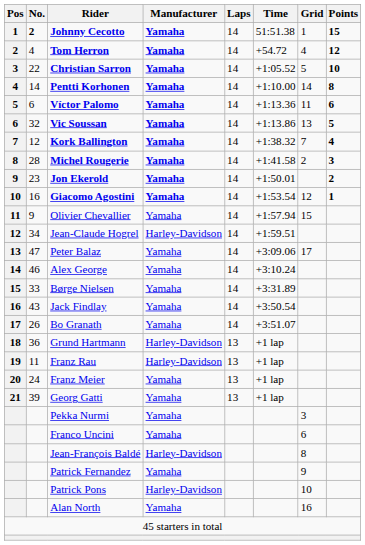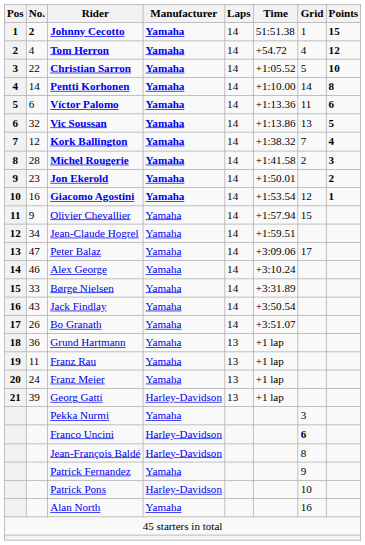 <table class="wikitable" style="font-size: 95%;">
 <tr>
 <th>Pos</th>
 <th>No.</th>
 <th>Rider</th>
 <th>Manufacturer</th>
 <th>Laps</th>
 <th>Time</th>
 <th>Grid</th>
 <th>Points</th>
 </tr>
 <tr>
 <th>1</th>
 <td><strong>2</strong></td>
 <td> <strong><a href='#'>Johnny Cecotto</a></strong></td>
 <td><strong><a href='#'>Yamaha</a></strong></td>
 <td>14</td>
 <td>51:51.38</td>
 <td>1</td>
 <td><strong>15</strong></td>
 </tr>
 <tr>
 <th>2</th>
 <td>4</td>
 <td> <strong><a href='#'>Tom Herron</a></strong></td>
 <td><strong><a href='#'>Yamaha</a></strong></td>
 <td>14</td>
 <td>+54.72</td>
 <td>4</td>
 <td><strong>12</strong></td>
 </tr>
 <tr>
 <th>3</th>
 <td>22</td>
 <td> <strong><a href='#'>Christian Sarron</a></strong></td>
 <td><strong><a href='#'>Yamaha</a></strong></td>
 <td>14</td>
 <td>+1:05.52</td>
 <td>5</td>
 <td><strong>10</strong></td>
 </tr>
 <tr>
 <th>4</th>
 <td>14</td>
 <td> <strong><a href='#'>Pentti Korhonen</a></strong></td>
 <td><strong><a href='#'>Yamaha</a></strong></td>
 <td>14</td>
 <td>+1:10.00</td>
 <td>14</td>
 <td><strong>8</strong></td>
 </tr>
 <tr>
 <th>5</th>
 <td>6</td>
 <td> <strong><a href='#'>Víctor Palomo</a></strong></td>
 <td><strong><a href='#'>Yamaha</a></strong></td>
 <td>14</td>
 <td>+1:13.36</td>
 <td>11</td>
 <td><strong>6</strong></td>
 </tr>
 <tr>
 <th>6</th>
 <td>32</td>
 <td> <strong><a href='#'>Vic Soussan</a></strong></td>
 <td><strong><a href='#'>Yamaha</a></strong></td>
 <td>14</td>
 <td>+1:13.86</td>
 <td>13</td>
 <td><strong>5</strong></td>
 </tr>
 <tr>
 <th>7</th>
 <td>12</td>
 <td> <strong><a href='#'>Kork Ballington</a></strong></td>
 <td><strong><a href='#'>Yamaha</a></strong></td>
 <td>14</td>
 <td>+1:38.32</td>
 <td>7</td>
 <td><strong>4</strong></td>
 </tr>
 <tr>
 <th>8</th>
 <td>28</td>
 <td> <strong><a href='#'>Michel Rougerie</a></strong></td>
 <td><strong><a href='#'>Yamaha</a></strong></td>
 <td>14</td>
 <td>+1:41.58</td>
 <td>2</td>
 <td><strong>3</strong></td>
 </tr>
 <tr>
 <th>9</th>
 <td>23</td>
 <td> <strong><a href='#'>Jon Ekerold</a></strong></td>
 <td><strong><a href='#'>Yamaha</a></strong></td>
 <td>14</td>
 <td>+1:50.01</td>
 <td></td>
 <td><strong>2</strong></td>
 </tr>
 <tr>
 <th>10</th>
 <td>16</td>
 <td> <strong><a href='#'>Giacomo Agostini</a></strong></td>
 <td><strong><a href='#'>Yamaha</a></strong></td>
 <td>14</td>
 <td>+1:53.54</td>
 <td>12</td>
 <td><strong>1</strong></td>
 </tr>
 <tr>
 <th>11</th>
 <td>9</td>
 <td> <a href='#'>Olivier Chevallier</a></td>
 <td><a href='#'>Yamaha</a></td>
 <td>14</td>
 <td>+1:57.94</td>
 <td>15</td>
 <td></td>
 </tr>
 <tr>
 <th>12</th>
 <td>34</td>
 <td> <a href='#'>Jean-Claude Hogrel</a></td>
-<td><a href='#'>Harley-Davidson</a></td>
+<td><a href='#'>Yamaha</a></td>
 <td>14</td>
 <td>+1:59.51</td>
 <td></td>
 <td></td>
 </tr>
 <tr>
 <th>13</th>
 <td>47</td>
 <td> <a href='#'>Peter Balaz</a></td>
 <td><a href='#'>Yamaha</a></td>
 <td>14</td>
 <td>+3:09.06</td>
 <td>17</td>
 <td></td>
 </tr>
 <tr>
 <th>14</th>
 <td>46</td>
 <td> <a href='#'>Alex George</a></td>
 <td><a href='#'>Yamaha</a></td>
 <td>14</td>
 <td>+3:10.24</td>
 <td></td>
 <td></td>
 </tr>
 <tr>
 <th>15</th>
 <td>33</td>
 <td> <a href='#'>Børge Nielsen</a></td>
 <td><a href='#'>Yamaha</a></td>
 <td>14</td>
 <td>+3:31.89</td>
 <td></td>
 <td></td>
 </tr>
 <tr>
 <th>16</th>
 <td>43</td>
 <td> <a href='#'>Jack Findlay</a></td>
 <td><a href='#'>Yamaha</a></td>
 <td>14</td>
 <td>+3:50.54</td>
 <td></td>
 <td></td>
 </tr>
 <tr>
 <th>17</th>
 <td>26</td>
 <td> <a href='#'>Bo Granath</a></td>
 <td><a href='#'>Yamaha</a></td>
 <td>14</td>
 <td>+3:51.07</td>
 <td></td>
 <td></td>
 </tr>
 <tr>
 <th>18</th>
 <td>36</td>
 <td> <a href='#'>Grund Hartmann</a></td>
-<td><a href='#'>Harley-Davidson</a></td>
+<td><a href='#'>Yamaha</a></td>
 <td>13</td>
 <td>+1 lap</td>
 <td></td>
 <td></td>
 </tr>
 <tr>
 <th>19</th>
 <td>11</td>
 <td> <a href='#'>Franz Rau</a></td>
-<td><a href='#'>Harley-Davidson</a></td>
+<td><a href='#'>Yamaha</a></td>
 <td>13</td>
 <td>+1 lap</td>
 <td></td>
 <td></td>
 </tr>
 <tr>
 <th>20</th>
 <td>24</td>
 <td> <a href='#'>Franz Meier</a></td>
 <td><a href='#'>Yamaha</a></td>
 <td>13</td>
 <td>+1 lap</td>
 <td></td>
 <td></td>
 </tr>
 <tr>
 <th>21</th>
 <td>39</td>
 <td> <a href='#'>Georg Gatti</a></td>
-<td><a href='#'>Yamaha</a></td>
+<td><a href='#'>Harley-Davidson</a></td>
 <td>13</td>
 <td>+1 lap</td>
 <td></td>
 <td></td>
 </tr>
 <tr>
 <th></th>
 <td></td>
 <td> <a href='#'>Pekka Nurmi</a></td>
 <td><a href='#'>Yamaha</a></td>
 <td></td>
 <td></td>
 <td>3</td>
 <td></td>
 </tr>
 <tr>
 <th></th>
 <td></td>
 <td> <a href='#'>Franco Uncini</a></td>
-<td><a href='#'>Yamaha</a></td>
+<td><a href='#'>Harley-Davidson</a></td>
 <td></td>
 <td></td>
-<td>6</td>
+<td><strong>6</strong></td>
 <td></td>
 </tr>
 <tr>
 <th></th>
 <td></td>
 <td> <a href='#'>Jean-François Baldé</a></td>
 <td><a href='#'>Harley-Davidson</a></td>
 <td></td>
 <td></td>
 <td>8</td>
 <td></td>
 </tr>
 <tr>
 <th></th>
 <td></td>
 <td> <a href='#'>Patrick Fernandez</a></td>
 <td><a href='#'>Yamaha</a></td>
 <td></td>
 <td></td>
 <td>9</td>
 <td></td>
 </tr>
 <tr>
 <th></th>
 <td></td>
 <td> <a href='#'>Patrick Pons</a></td>
 <td><a href='#'>Harley-Davidson</a></td>
 <td></td>
 <td></td>
 <td>10</td>
 <td></td>
 </tr>
 <tr>
 <th></th>
 <td></td>
 <td> <a href='#'>Alan North</a></td>
 <td><a href='#'>Yamaha</a></td>
 <td></td>
 <td></td>
 <td>16</td>
 <td></td>
 </tr>
 <tr>
 <td colspan=8 align=center>45 starters in total</td>
 </tr>
 <tr>
 <th colspan=8></th>
 </tr>
 </table>
